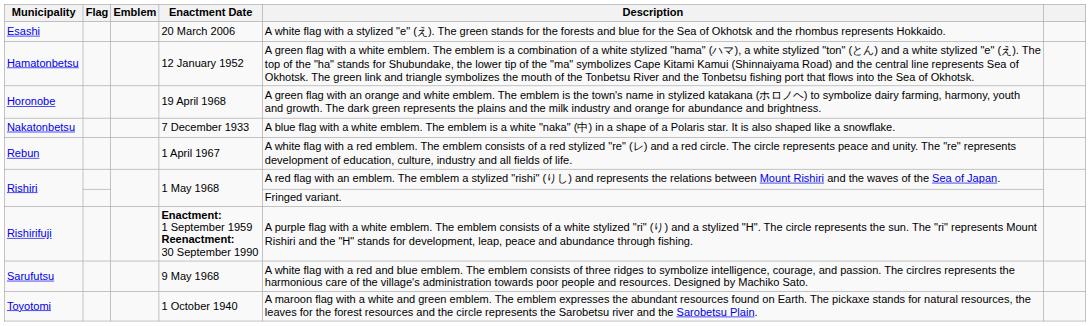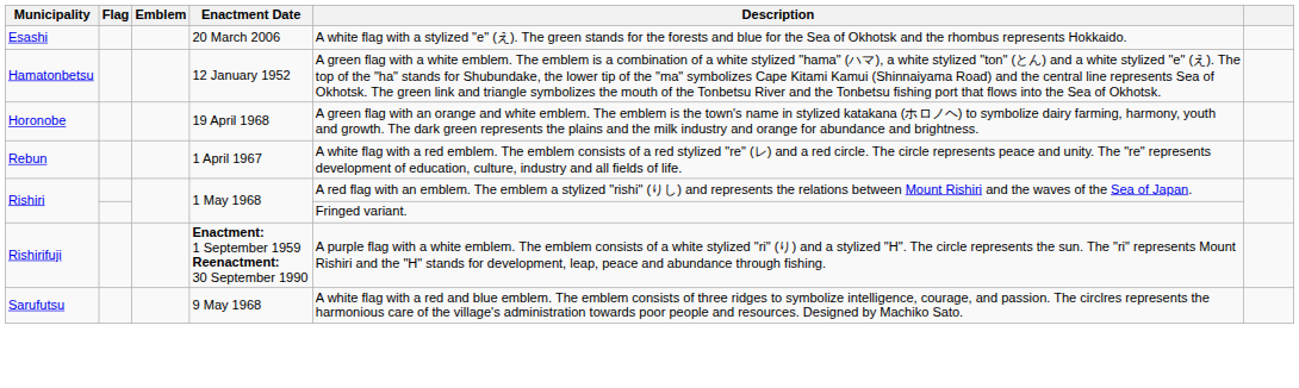 <table class="wikitable">
 <tr>
 <th style="width:12ch;">Municipality</th>
 <th>Flag</th>
 <th>Emblem</th>
 <th style="width:16ch;">Enactment Date</th>
 <th>Description</th>
 <th style="width:6ch;"></th>
 </tr>
 <tr>
 <td><a href='#'>Esashi</a></td>
 <td></td>
 <td></td>
 <td>20 March 2006</td>
 <td>A white flag with a stylized "e" (え). The green stands for the forests and blue for the Sea of Okhotsk and the rhombus represents Hokkaido.</td>
 <td></td>
 </tr>
 <tr>
 <td><a href='#'>Hamatonbetsu</a></td>
 <td></td>
 <td></td>
 <td>12 January 1952</td>
 <td>A green flag with a white emblem. The emblem is a combination of a white stylized "hama" (ハマ), a white stylized "ton" (とん) and a white stylized "e" (え). The top of the "ha" stands for Shubundake, the lower tip of the "ma" symbolizes Cape Kitami Kamui (Shinnaiyama Road) and the central line represents Sea of Okhotsk. The green link and triangle symbolizes the mouth of the Tonbetsu River and the Tonbetsu fishing port that flows into the Sea of Okhotsk.</td>
 <td></td>
 </tr>
 <tr>
 <td><a href='#'>Horonobe</a></td>
 <td></td>
 <td></td>
 <td>19 April 1968</td>
 <td>A green flag with an orange and white emblem. The emblem is the town's name in stylized katakana (ホロノヘ) to symbolize dairy farming, harmony, youth and growth. The dark green represents the plains and the milk industry and orange for abundance and brightness.</td>
-<td></td>
-</tr>
-<tr>
-<td><a href='#'>Nakatonbetsu</a></td>
-<td></td>
-<td></td>
-<td>7 December 1933</td>
-<td>A blue flag with a white emblem. The emblem is a white "naka" (中) in a shape of a Polaris star. It is also shaped like a snowflake.</td>
 <td></td>
 </tr>
 <tr>
 <td><a href='#'>Rebun</a></td>
 <td></td>
 <td></td>
 <td>1 April 1967</td>
 <td>A white flag with a red emblem. The emblem consists of a red stylized "re" (レ) and a red circle. The circle represents peace and unity. The "re" represents development of education, culture, industry and all fields of life.</td>
 <td></td>
 </tr>
 <tr>
 <td rowspan =2><a href='#'>Rishiri</a></td>
 <td></td>
 <td rowspan=2></td>
 <td rowspan=2>1 May 1968</td>
 <td>A red flag with an emblem. The emblem a stylized "rishi" (りし) and represents the relations between <a href='#'>Mount Rishiri</a> and the waves of the <a href='#'>Sea of Japan</a>.</td>
 <td rowspan=2></td>
 </tr>
 <tr>
 <td></td>
 <td>Fringed variant.</td>
 </tr>
 <tr>
 <td><a href='#'>Rishirifuji</a></td>
 <td></td>
 <td></td>
 <td><strong>Enactment:</strong><br>1 September 1959<br><strong>Reenactment:</strong><br>30 September 1990</td>
 <td>A purple flag with a white emblem. The emblem consists of a white stylized "ri" (り) and a stylized "H". The circle represents the sun. The "ri" represents Mount Rishiri and the "H" stands for development, leap, peace and abundance through fishing.</td>
 <td></td>
 </tr>
 <tr>
 <td><a href='#'>Sarufutsu</a></td>
 <td></td>
 <td></td>
 <td>9 May 1968</td>
 <td>A white flag with a red and blue emblem. The emblem consists of three ridges to symbolize intelligence, courage, and passion. The circlres represents the harmonious care of the village's administration towards poor people and resources. Designed by Machiko Sato.</td>
 <td></td>
 </tr>
-<tr>
-<td><a href='#'>Toyotomi</a></td>
-<td></td>
-<td></td>
-<td>1 October 1940</td>
-<td>A maroon flag with a white and green emblem. The emblem expresses the abundant resources found on Earth. The pickaxe stands for natural resources, the leaves for the forest resources and the circle represents the Sarobetsu river and the <a href='#'>Sarobetsu Plain</a>.</td>
-<td></td>
-</tr>
 </table>
